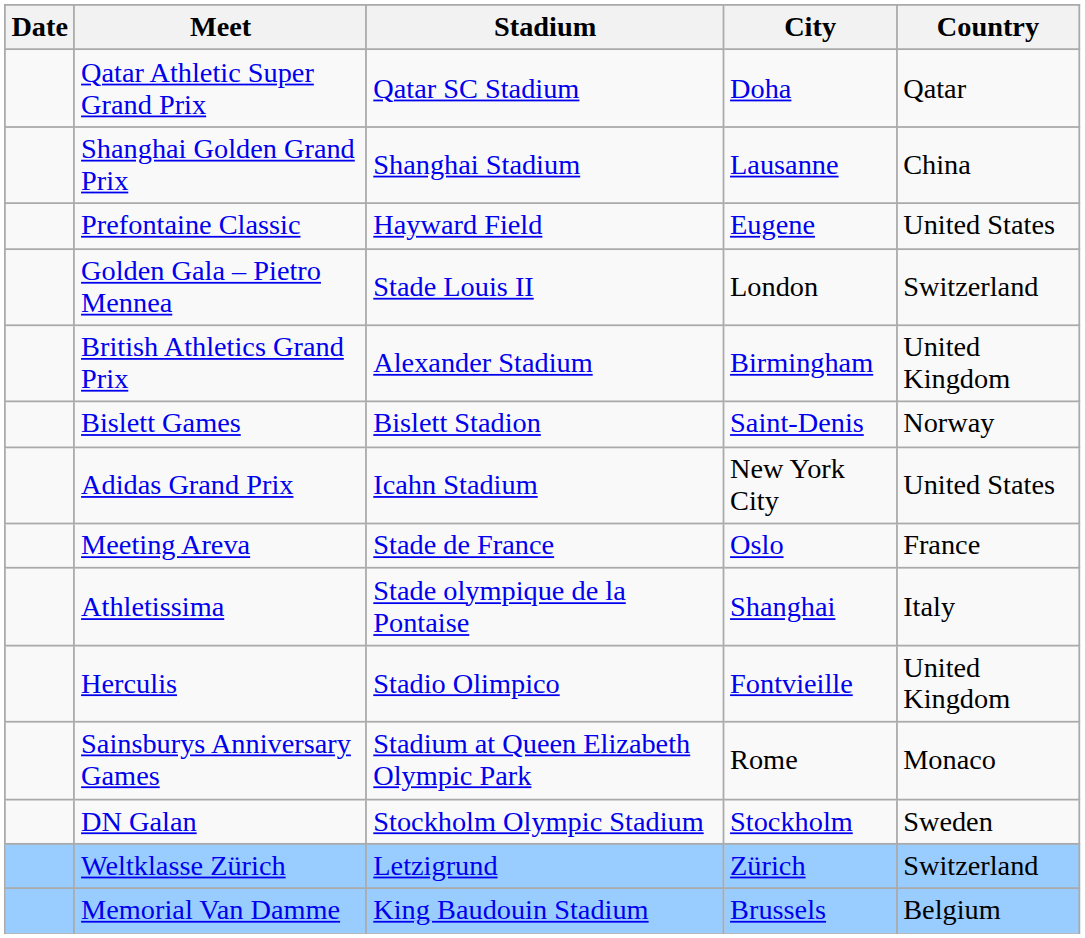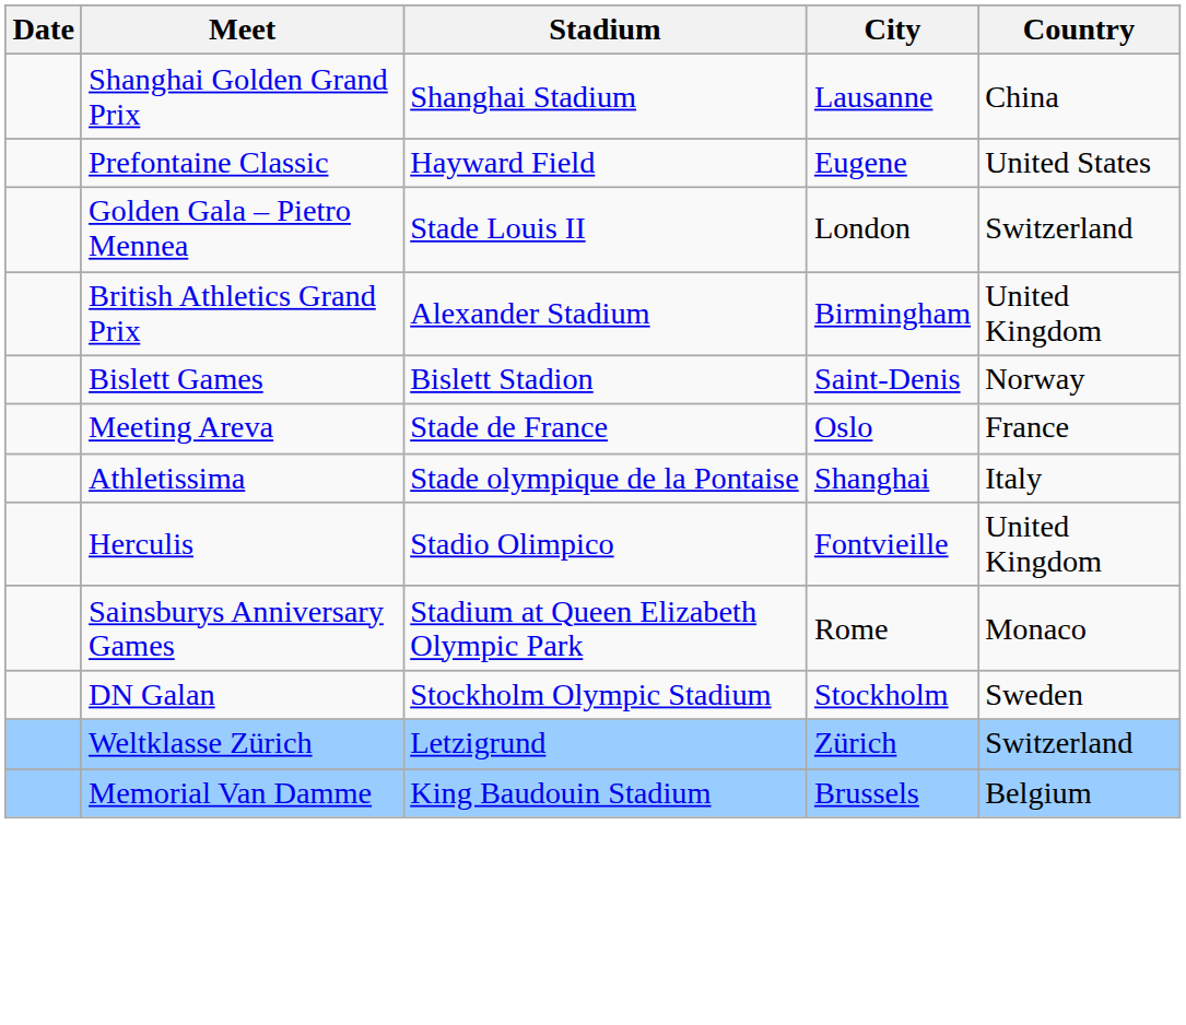 <table class="wikitable sortable">
 <tr style="background:#efefef;">
 <th>Date</th>
 <th>Meet</th>
 <th>Stadium</th>
 <th>City</th>
 <th>Country</th>
-</tr>
-<tr>
-<td></td>
-<td><a href='#'>Qatar Athletic Super Grand Prix</a></td>
-<td><a href='#'>Qatar SC Stadium</a></td>
-<td><a href='#'>Doha</a></td>
-<td>Qatar</td>
 </tr>
 <tr>
 <td></td>
 <td><a href='#'>Shanghai Golden Grand Prix</a></td>
 <td><a href='#'>Shanghai Stadium</a></td>
 <td><a href='#'>Lausanne</a></td>
 <td>China</td>
 </tr>
 <tr>
 <td></td>
 <td><a href='#'>Prefontaine Classic</a></td>
 <td><a href='#'>Hayward Field</a></td>
 <td><a href='#'>Eugene</a></td>
 <td>United States</td>
 </tr>
 <tr>
 <td></td>
 <td><a href='#'>Golden Gala – Pietro Mennea</a></td>
 <td><a href='#'>Stade Louis II</a></td>
 <td>London</td>
 <td>Switzerland</td>
 </tr>
 <tr>
 <td></td>
 <td><a href='#'>British Athletics Grand Prix</a></td>
 <td><a href='#'>Alexander Stadium</a></td>
 <td><a href='#'>Birmingham</a></td>
 <td>United Kingdom</td>
 </tr>
 <tr>
 <td></td>
 <td><a href='#'>Bislett Games</a></td>
 <td><a href='#'>Bislett Stadion</a></td>
 <td><a href='#'>Saint-Denis</a></td>
 <td>Norway</td>
-</tr>
-<tr>
-<td></td>
-<td><a href='#'>Adidas Grand Prix</a></td>
-<td><a href='#'>Icahn Stadium</a></td>
-<td>New York City</td>
-<td>United States</td>
 </tr>
 <tr>
 <td></td>
 <td><a href='#'>Meeting Areva</a></td>
 <td><a href='#'>Stade de France</a></td>
 <td><a href='#'>Oslo</a></td>
 <td>France</td>
 </tr>
 <tr>
 <td></td>
 <td><a href='#'>Athletissima</a></td>
 <td><a href='#'>Stade olympique de la Pontaise</a></td>
 <td><a href='#'>Shanghai</a></td>
 <td>Italy</td>
 </tr>
 <tr>
 <td></td>
 <td><a href='#'>Herculis</a></td>
 <td><a href='#'>Stadio Olimpico</a></td>
 <td><a href='#'>Fontvieille</a></td>
 <td>United Kingdom</td>
 </tr>
 <tr>
 <td></td>
 <td><a href='#'>Sainsburys Anniversary Games</a></td>
 <td><a href='#'>Stadium at Queen Elizabeth Olympic Park</a></td>
 <td>Rome</td>
 <td>Monaco</td>
 </tr>
 <tr>
 <td></td>
 <td><a href='#'>DN Galan</a></td>
 <td><a href='#'>Stockholm Olympic Stadium</a></td>
 <td><a href='#'>Stockholm</a></td>
 <td>Sweden</td>
 </tr>
 <tr bgcolor=#9acdff>
 <td></td>
 <td><a href='#'>Weltklasse Zürich</a></td>
 <td><a href='#'>Letzigrund</a></td>
 <td><a href='#'>Zürich</a></td>
 <td>Switzerland</td>
 </tr>
 <tr bgcolor=#9acdff>
 <td></td>
 <td><a href='#'>Memorial Van Damme</a></td>
 <td><a href='#'>King Baudouin Stadium</a></td>
 <td><a href='#'>Brussels</a></td>
 <td>Belgium</td>
 </tr>
 </table>
